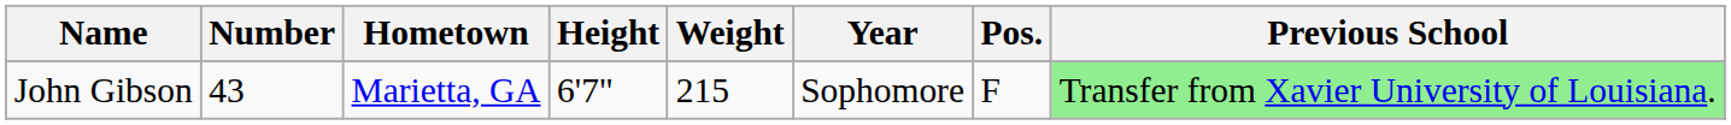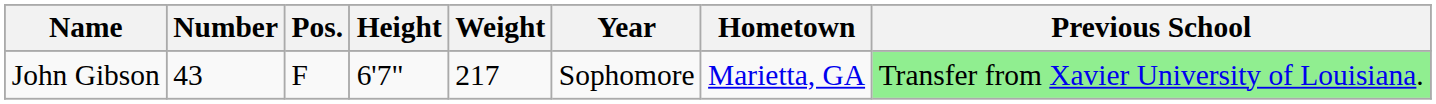 <table class="wikitable sortable" border="1">
 <tr>
 <th>Name</th>
 <th>Number</th>
-<th>Hometown</th>
+<th>Pos.</th>
 <th>Height</th>
 <th>Weight</th>
 <th>Year</th>
-<th>Pos.</th>
+<th>Hometown</th>
 <th class="unsortable">Previous School</th>
 </tr>
 <tr>
 <td sortname>John Gibson</td>
 <td>43</td>
+<td>F</td>
+<td>6'7"</td>
+<td>217</td>
+<td>Sophomore</td>
 <td><a href='#'>Marietta, GA</a></td>
-<td>6'7"</td>
-<td>215</td>
-<td>Sophomore</td>
-<td>F</td>
 <td style="background: lightgreen;">Transfer from <a href='#'>Xavier University of Louisiana</a>.</td>
 </tr>
 </table>
